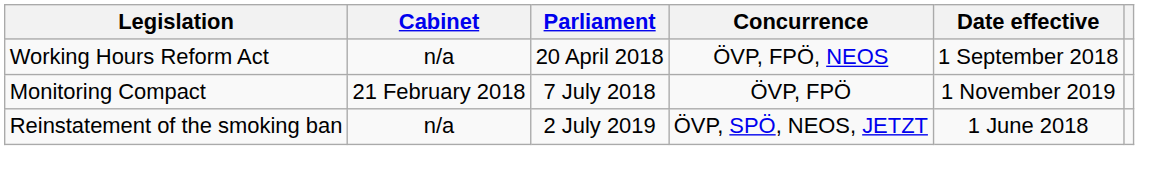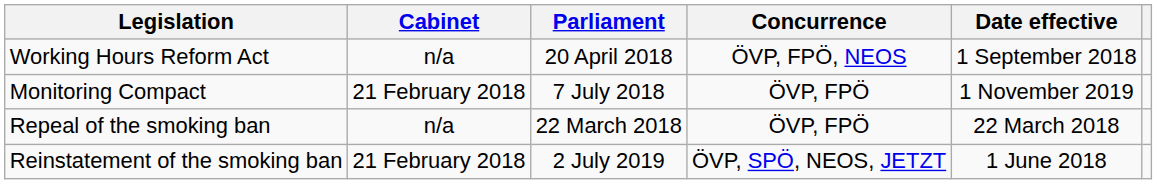 <table class="wikitable" style="text-align:center;">
 <tr>
 <th>Legislation</th>
 <th><a href='#'>Cabinet</a></th>
 <th><a href='#'>Parliament</a></th>
 <th>Concurrence</th>
 <th>Date effective</th>
 <th></th>
 </tr>
 <tr>
 <td style="text-align:left;">Working Hours Reform Act</td>
 <td>n/a</td>
 <td>20 April 2018</td>
 <td>ÖVP, FPÖ, <a href='#'>NEOS</a></td>
 <td>1 September 2018</td>
 <td></td>
 </tr>
 <tr>
 <td style="text-align:left;">Monitoring Compact</td>
 <td>21 February 2018</td>
 <td>7 July 2018</td>
 <td>ÖVP, FPÖ</td>
 <td>1 November 2019</td>
 <td></td>
 </tr>
 <tr>
+<td style="text-align:left;">Repeal of the smoking ban</td>
+<td>n/a</td>
+<td>22 March 2018</td>
+<td>ÖVP, FPÖ</td>
+<td>22 March 2018</td>
+<td></td>
+</tr>
+<tr>
 <td style="text-align:left;">Reinstatement of the smoking ban</td>
-<td>n/a</td>
+<td>21 February 2018</td>
 <td>2 July 2019</td>
 <td>ÖVP, <a href='#'>SPÖ</a>, NEOS, <a href='#'>JETZT</a></td>
 <td>1 June 2018</td>
 <td></td>
 </tr>
 </table>
